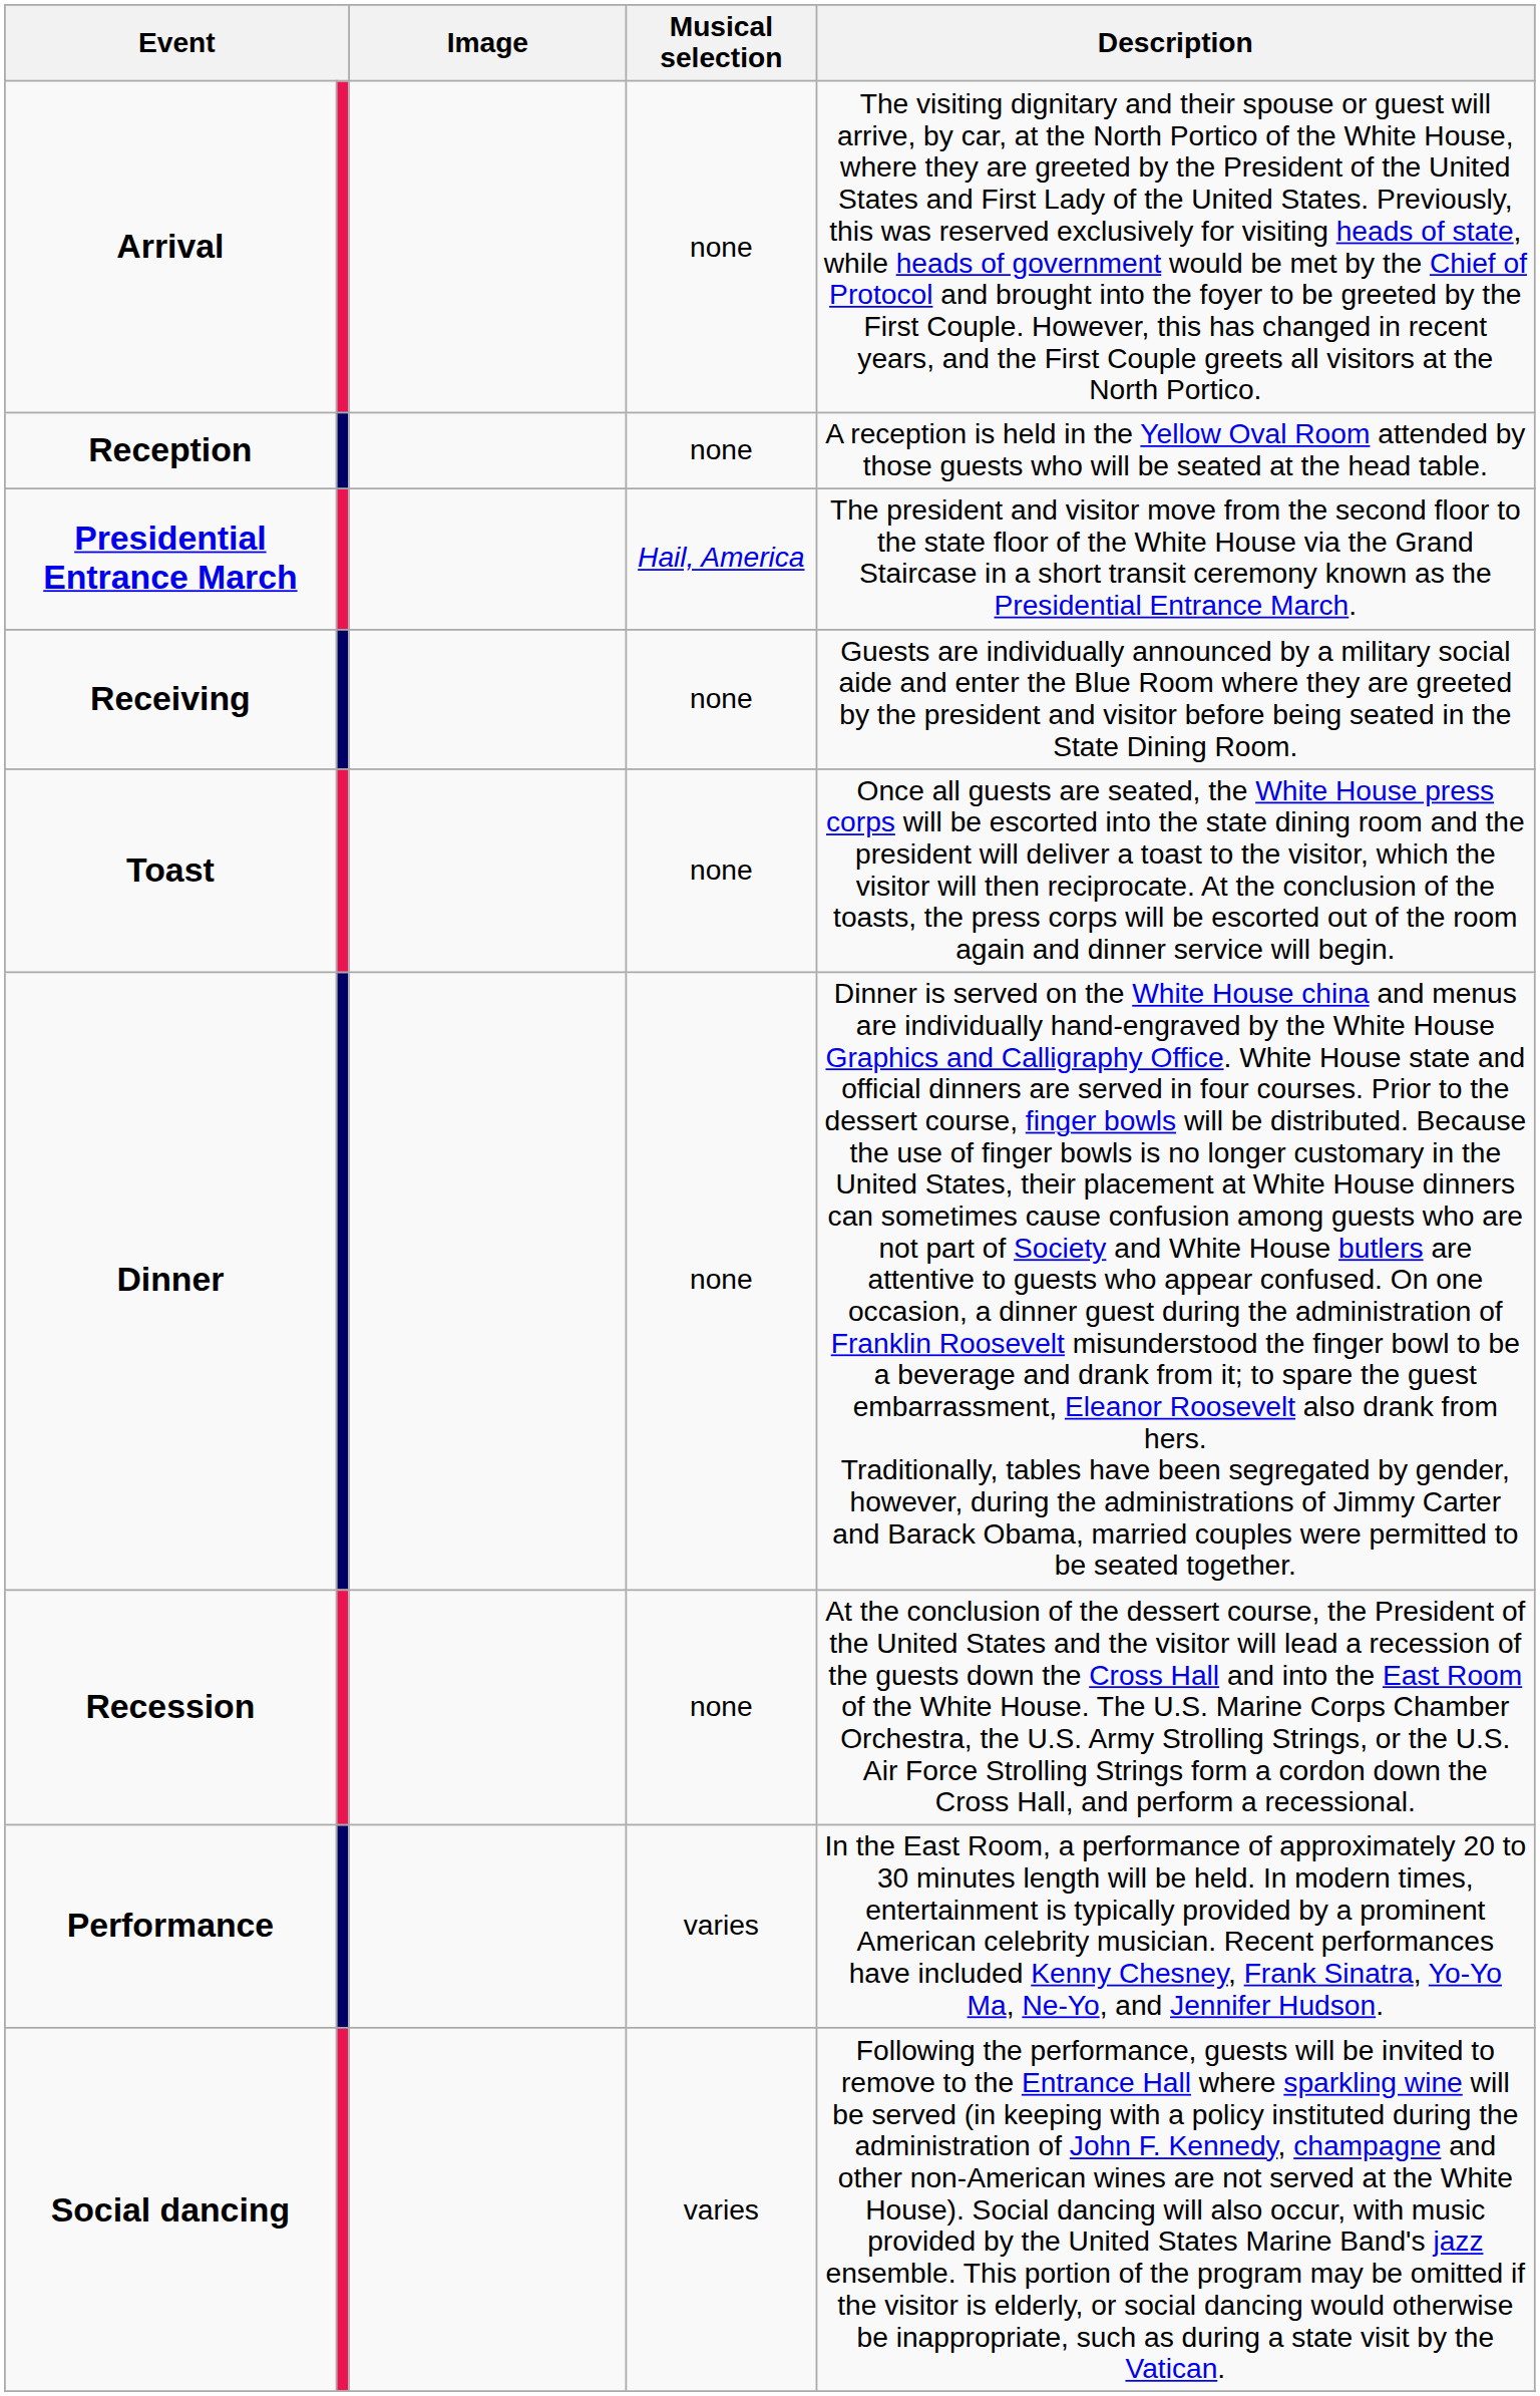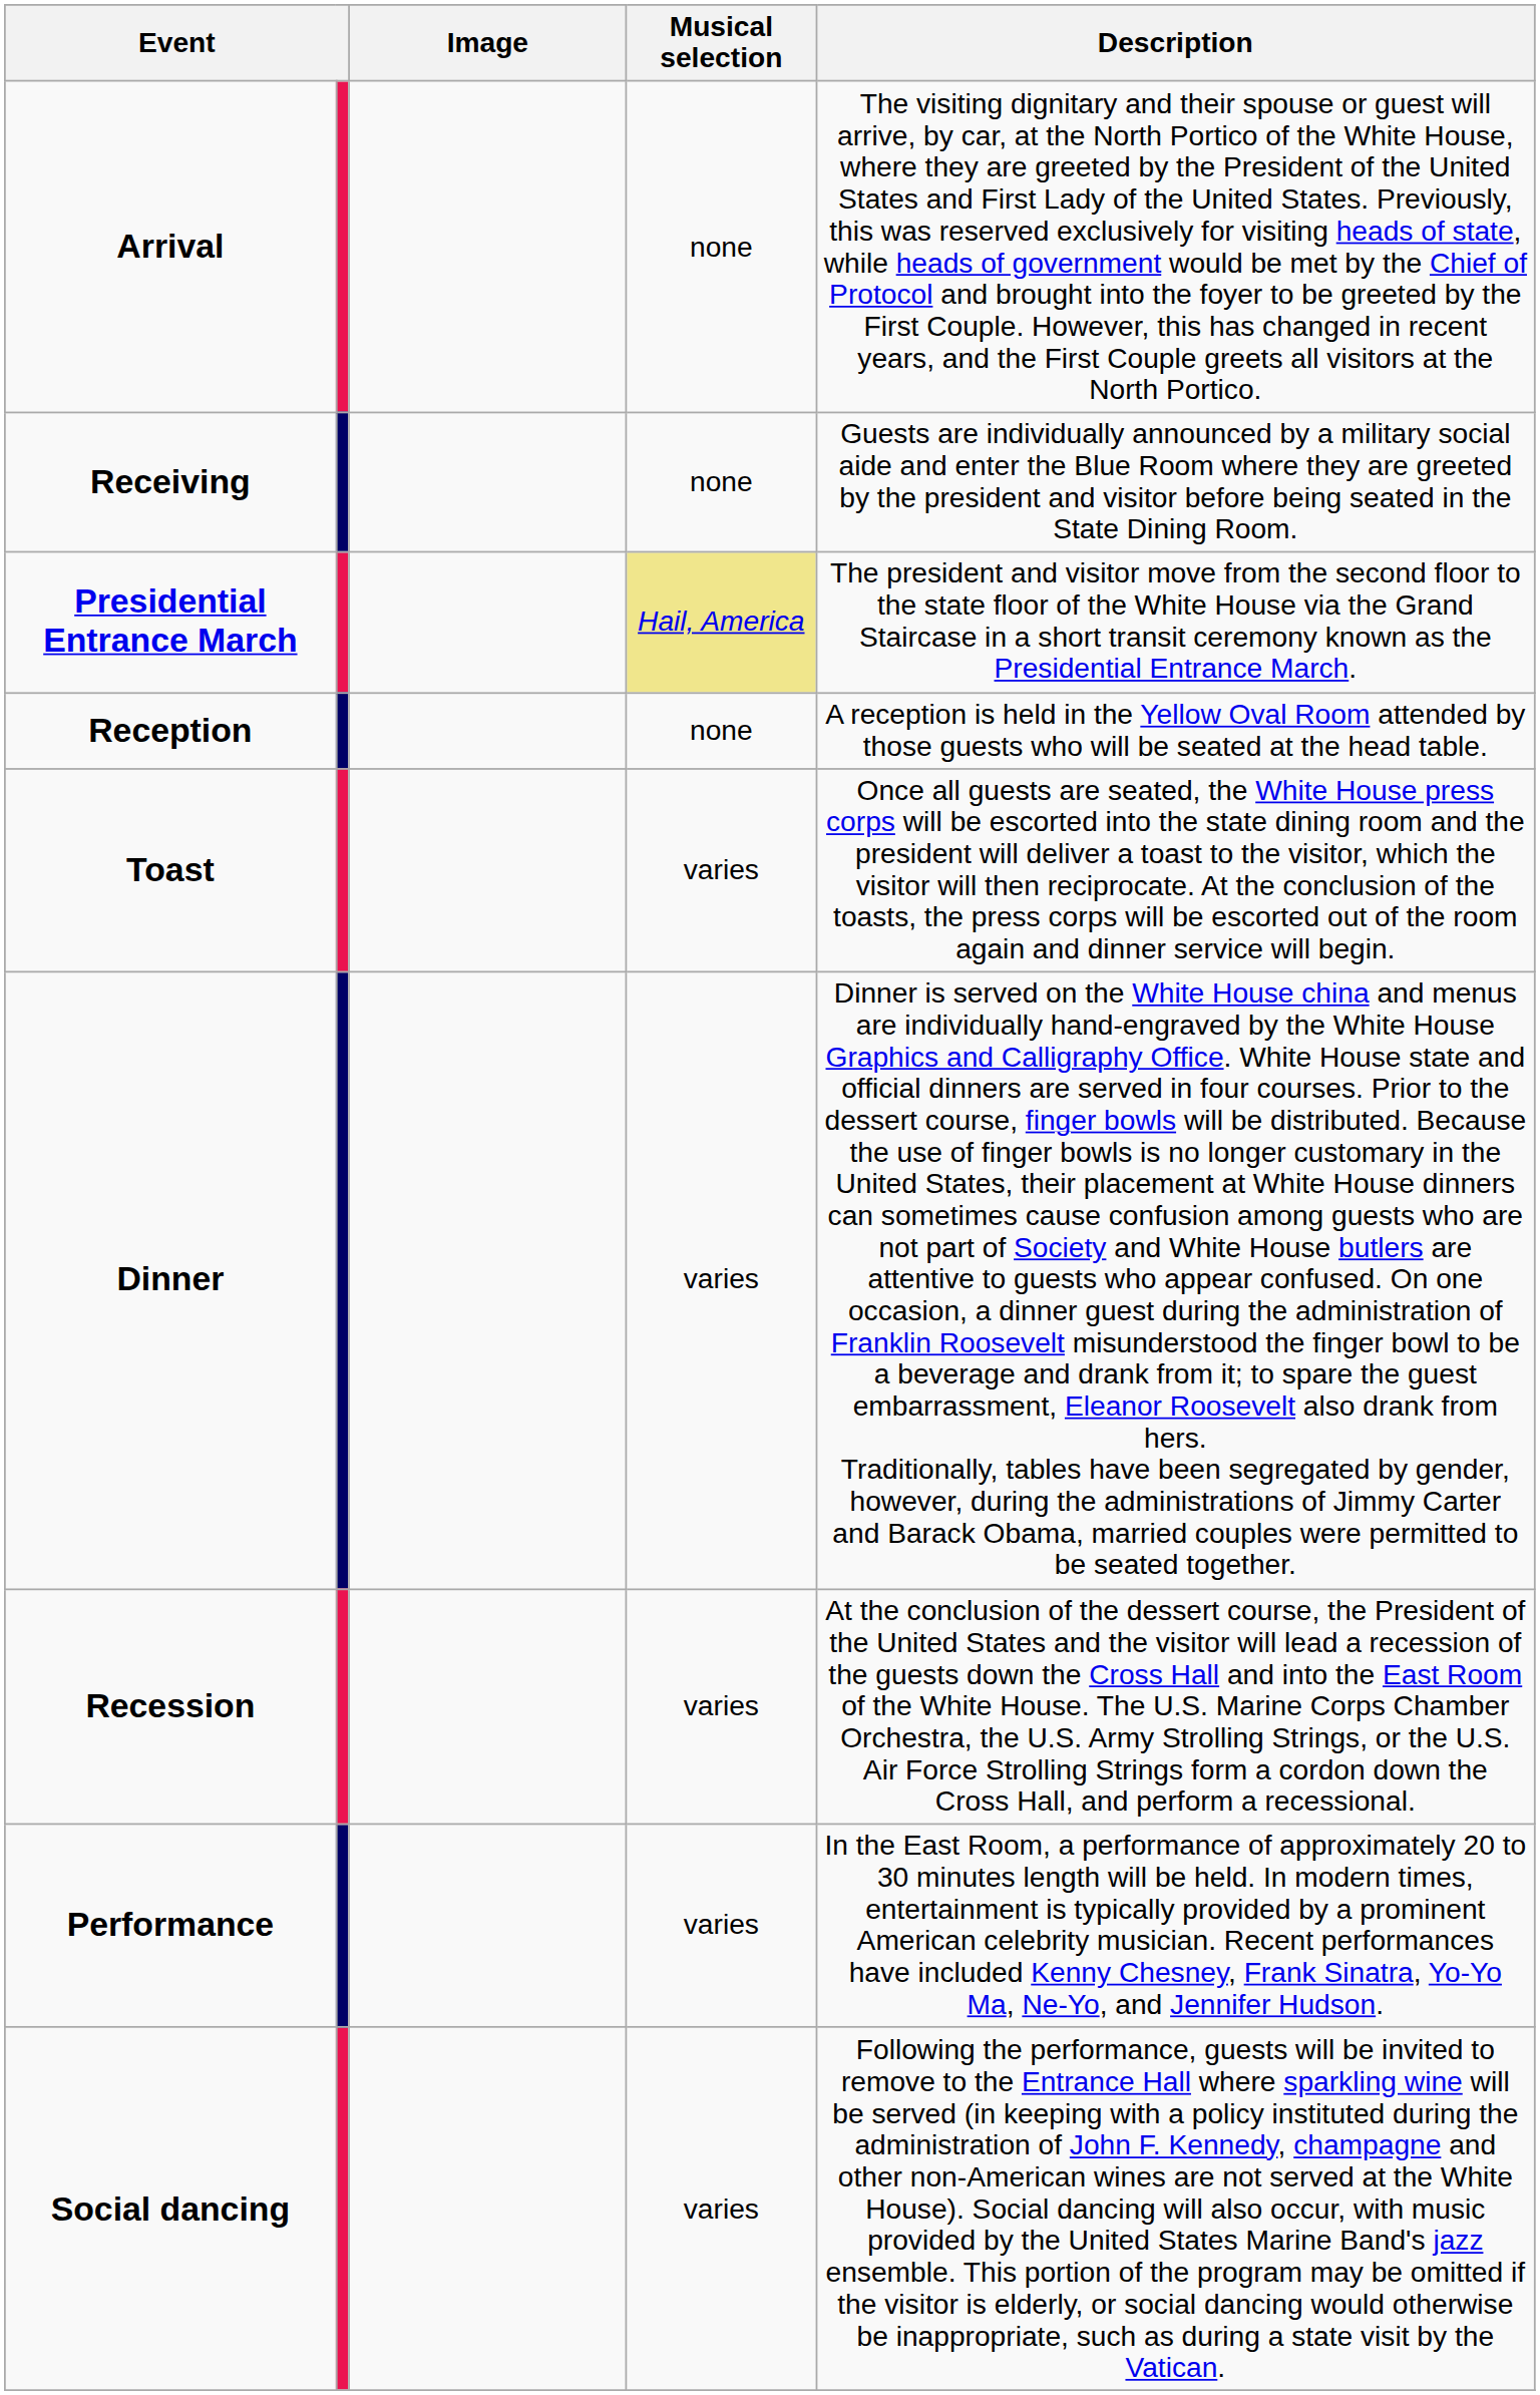 <table class="wikitable sortable" style="text-align:center;">
 <tr>
 <th colspan=2 class="unsortable">Event</th>
 <th style="width:150px;"  class="unsortable">Image</th>
 <th style="width:100px;"  class="unsortable">Musical selection</th>
 <th style="width:400px;"data-sort-type="date" class="unsortable">Description<br></th>
 </tr>
 <tr>
 <td data-sort-value="Arrival"><big><strong>Arrival</strong></big></td>
 <td style="background:#EB1350;"></td>
 <td></td>
 <td>none</td>
 <td data-sort-value="0">The visiting dignitary and their spouse or guest will arrive, by car, at the North Portico of the White House, where they are greeted by the President of the United States and First Lady of the United States. Previously, this was reserved exclusively for visiting <a href='#'> heads of state</a>, while <a href='#'> heads of government</a> would be met by the <a href='#'> Chief of Protocol</a> and brought into the foyer to be greeted by the First Couple. However, this has changed in recent years, and the First Couple greets all visitors at the North Portico. </td>
 </tr>
 <tr>
+<td data-sort-value="Receiving"><big><strong>Receiving</strong></big></td>
+<td style="background:#000066;"></td>
+<td></td>
+<td>none</td>
+<td data-sort-value="0">Guests are individually announced by a military social aide and enter the Blue Room where they are greeted by the president and visitor before being seated in the State Dining Room.</td>
+</tr>
+<tr>
+<td data-sort-value="Presidential Entrance March"><big><strong><a href='#'>Presidential Entrance March</a></strong></big></td>
+<td style="background:#EB1350;"></td>
+<td></td>
+<td style="background: khaki;"><em><a href='#'>Hail, America</a></em></td>
+<td data-sort-value="0">The president and visitor move from the second floor to the state floor of the White House via the Grand Staircase in a short transit ceremony known as the <a href='#'>Presidential Entrance March</a>.</td>
+</tr>
+<tr>
 <td data-sort-value="Reception"><big><strong>Reception </strong></big></td>
 <td style="background:#000066;"></td>
 <td></td>
 <td>none</td>
 <td data-sort-value="0">A reception is held in the <a href='#'>Yellow Oval Room</a> attended by those guests who will be seated at the head table.</td>
 </tr>
 <tr>
-<td data-sort-value="Presidential Entrance March"><big><strong><a href='#'>Presidential Entrance March</a></strong></big></td>
-<td style="background:#EB1350;"></td>
-<td></td>
-<td><em><a href='#'>Hail, America</a></em></td>
-<td data-sort-value="0">The president and visitor move from the second floor to the state floor of the White House via the Grand Staircase in a short transit ceremony known as the <a href='#'>Presidential Entrance March</a>.</td>
-</tr>
-<tr>
-<td data-sort-value="Receiving"><big><strong>Receiving</strong></big></td>
-<td style="background:#000066;"></td>
-<td></td>
-<td>none</td>
-<td data-sort-value="0">Guests are individually announced by a military social aide and enter the Blue Room where they are greeted by the president and visitor before being seated in the State Dining Room.</td>
-</tr>
-<tr>
 <td data-sort-value="Toast"><big><strong>Toast</strong></big></td>
 <td style="background:#EB1350;"></td>
 <td></td>
-<td>none</td>
+<td>varies</td>
 <td data-sort-value="0">Once all guests are seated, the <a href='#'>White House press corps</a> will be escorted into the state dining room and the president will deliver a toast to the visitor, which the visitor will then reciprocate. At the conclusion of the toasts, the press corps will be escorted out of the room again and dinner service will begin.</td>
 </tr>
 <tr>
 <td data-sort-value="Dinner"><big><strong>Dinner</strong></big></td>
 <td style="background:#000066;"></td>
 <td></td>
-<td>none</td>
+<td>varies</td>
 <td data-sort-value="0">Dinner is served on the <a href='#'>White House china</a> and menus are individually hand-engraved by the White House <a href='#'>Graphics and Calligraphy Office</a>. White House state and official dinners are served in four courses. Prior to the dessert course, <a href='#'>finger bowls</a> will be distributed. Because the use of finger bowls is no longer customary in the United States, their placement at White House dinners can sometimes cause confusion among guests who are not part of <a href='#'>Society</a> and White House <a href='#'>butlers</a> are attentive to guests who appear confused. On one occasion, a dinner guest during the administration of <a href='#'>Franklin Roosevelt</a> misunderstood the finger bowl to be a beverage and drank from it; to spare the guest embarrassment, <a href='#'>Eleanor Roosevelt</a> also drank from hers.<br>Traditionally, tables have been segregated by gender, however, during the administrations of Jimmy Carter and Barack Obama, married couples were permitted to be seated together.</td>
 </tr>
 <tr>
 <td data-sort-value="Recession"><big><strong>Recession</strong></big></td>
 <td style="background:#EB1350;"></td>
 <td></td>
-<td>none</td>
+<td>varies</td>
 <td data-sort-value="0">At the conclusion of the dessert course, the President of the United States and the visitor will lead a recession of the guests down the <a href='#'>Cross Hall</a> and into the <a href='#'>East Room</a> of the White House. The U.S. Marine Corps Chamber Orchestra, the U.S. Army Strolling Strings, or the U.S. Air Force Strolling Strings form a cordon down the Cross Hall, and perform a recessional.</td>
 </tr>
 <tr>
 <td data-sort-value="Performance"><big><strong>Performance</strong></big></td>
 <td style="background:#000066;"></td>
 <td></td>
 <td>varies</td>
 <td data-sort-value="0">In the East Room, a performance of approximately 20 to 30 minutes length will be held. In modern times, entertainment is typically provided by a prominent American celebrity musician. Recent performances have included <a href='#'>Kenny Chesney</a>, <a href='#'>Frank Sinatra</a>, <a href='#'>Yo-Yo Ma</a>, <a href='#'>Ne-Yo</a>, and <a href='#'>Jennifer Hudson</a>.</td>
 </tr>
 <tr>
 <td data-sort-value="Social dancing"><big><strong>Social dancing</strong></big></td>
 <td style="background:#EB1350;"></td>
 <td></td>
 <td>varies</td>
 <td>Following the performance, guests will be invited to remove to the <a href='#'>Entrance Hall</a> where <a href='#'>sparkling wine</a> will be served (in keeping with a policy instituted during the administration of <a href='#'>John F. Kennedy</a>, <a href='#'>champagne</a> and other non-American wines are not served at the White House). Social dancing will also occur, with music provided by the United States Marine Band's <a href='#'>jazz</a> ensemble. This portion of the program may be omitted if the visitor is elderly, or social dancing would otherwise be inappropriate, such as during a state visit by the <a href='#'>Vatican</a>.</td>
 </tr>
 <tr>
 </tr>
 </table>
